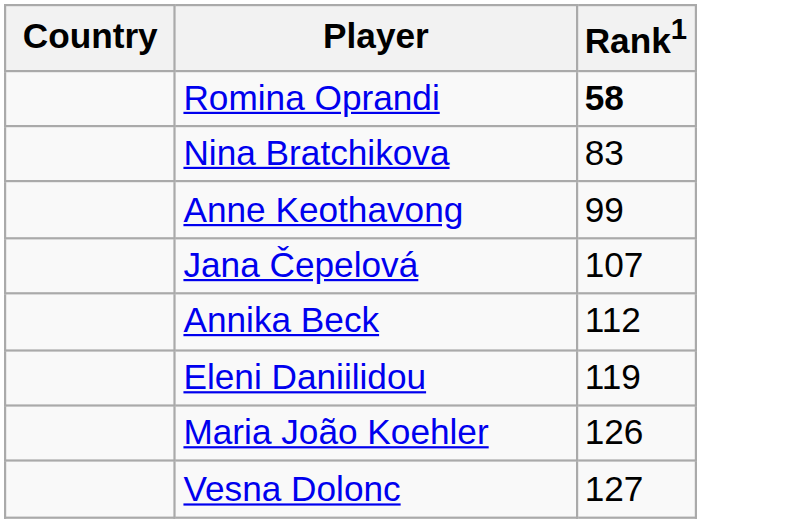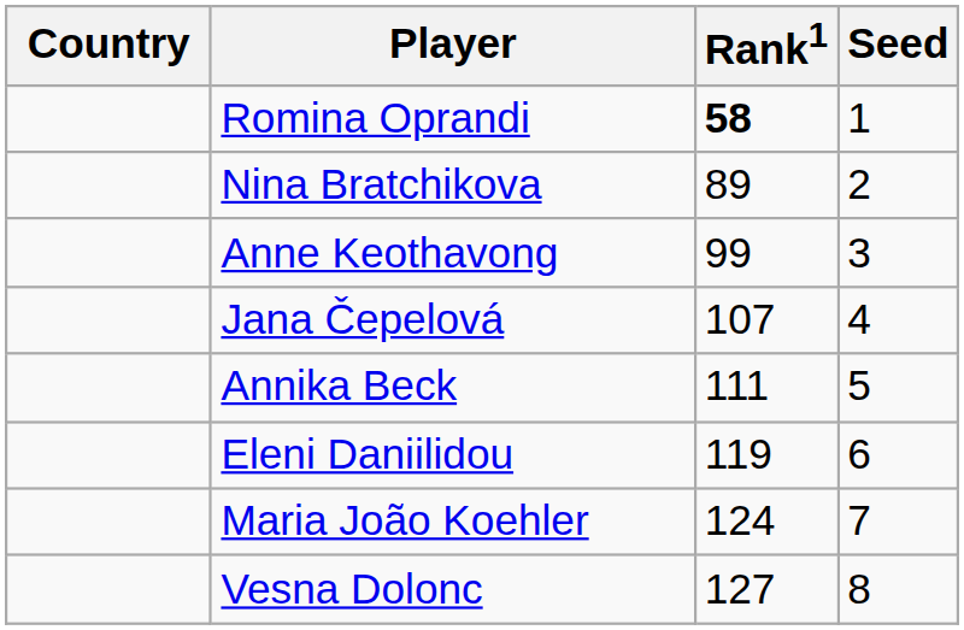 <table class="sortable wikitable">
 <tr>
 <th width="70">Country</th>
 <th width="175">Player</th>
 <th>Rank<sup>1</sup></th>
+<th>Seed</th>
 </tr>
 <tr>
 <td></td>
 <td><a href='#'>Romina Oprandi</a></td>
 <td><strong>58</strong></td>
+<td>1</td>
 </tr>
 <tr>
 <td></td>
 <td><a href='#'>Nina Bratchikova</a></td>
-<td>83</td>
+<td>89</td>
+<td>2</td>
 </tr>
 <tr>
 <td></td>
 <td><a href='#'>Anne Keothavong</a></td>
 <td>99</td>
+<td>3</td>
 </tr>
 <tr>
 <td></td>
 <td><a href='#'>Jana Čepelová</a></td>
 <td>107</td>
+<td>4</td>
 </tr>
 <tr>
 <td></td>
 <td><a href='#'>Annika Beck</a></td>
-<td>112</td>
+<td>111</td>
+<td>5</td>
 </tr>
 <tr>
 <td></td>
 <td><a href='#'>Eleni Daniilidou</a></td>
 <td>119</td>
+<td>6</td>
 </tr>
 <tr>
 <td></td>
 <td><a href='#'>Maria João Koehler</a></td>
-<td>126</td>
+<td>124</td>
+<td>7</td>
 </tr>
 <tr>
 <td></td>
 <td><a href='#'>Vesna Dolonc</a></td>
 <td>127</td>
+<td>8</td>
 </tr>
 </table>
